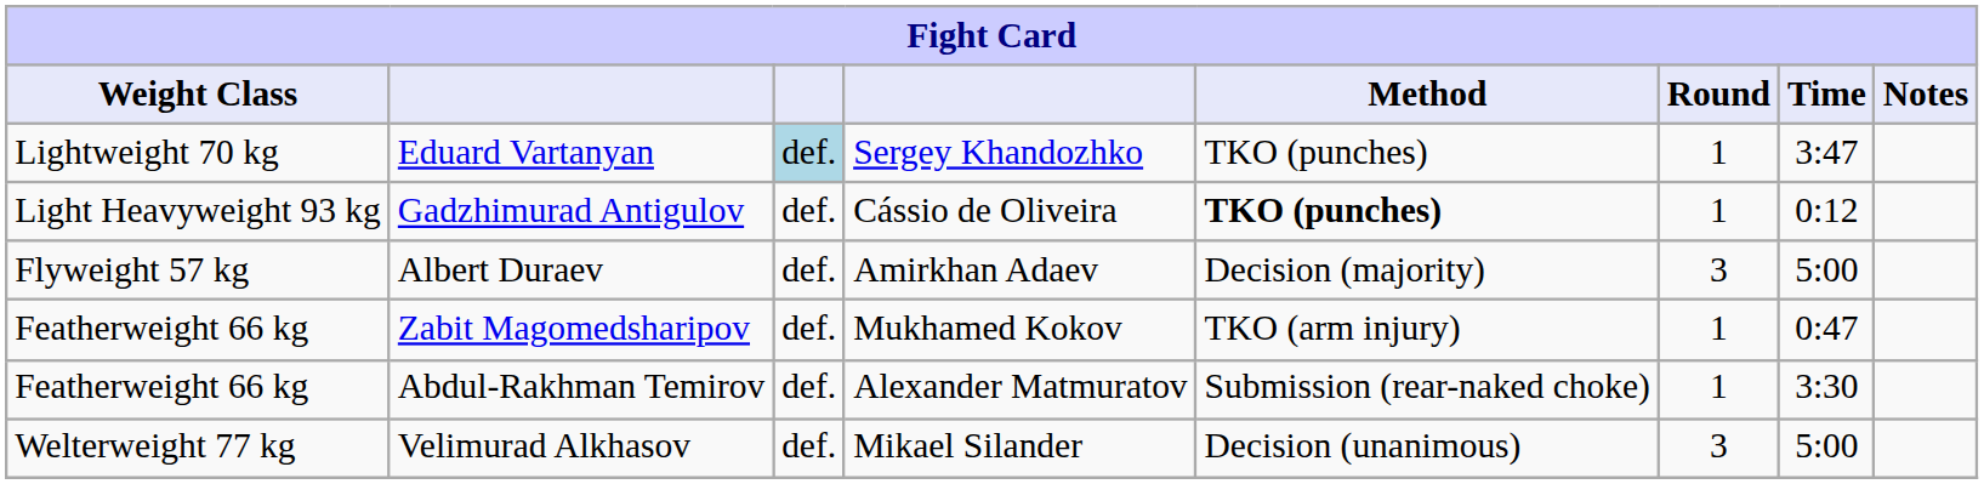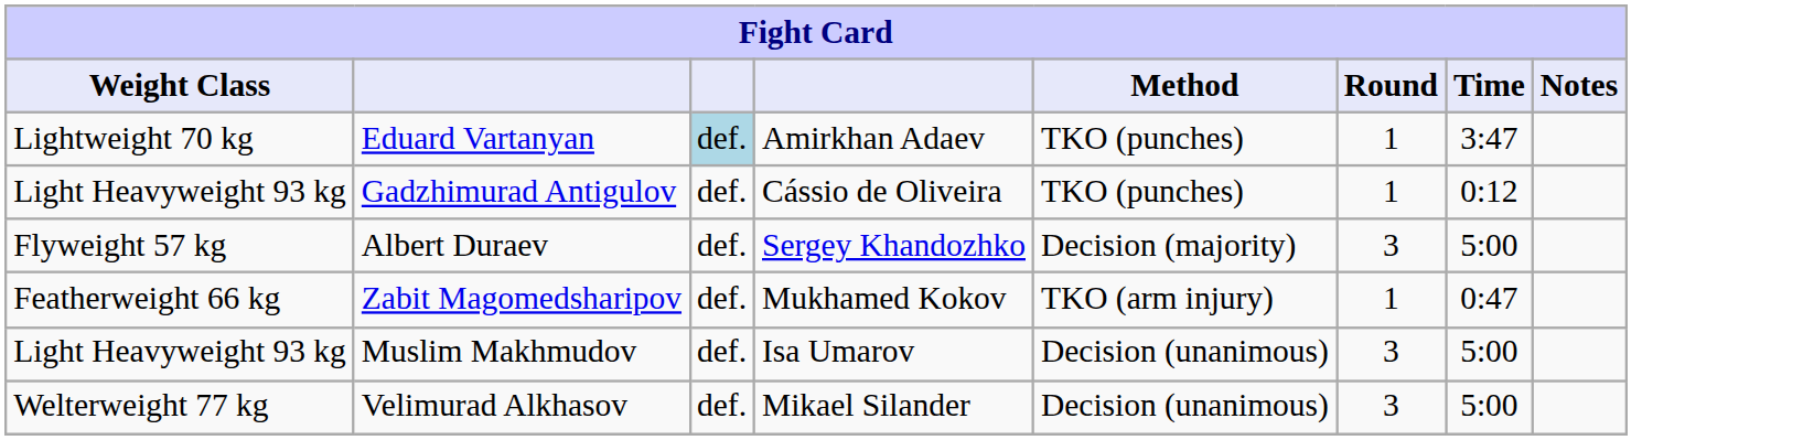 <table class="wikitable" style="font-size: 80%;">
 <tr>
 <th colspan="8" style="background-color: #ccf; color: #000080; text-align: center;"><strong>Fight Card</strong></th>
 </tr>
 <tr>
 <th colspan="1" style="background-color: #E6E8FA; color: #000000; text-align: center;">Weight Class</th>
 <th colspan="1" style="background-color: #E6E8FA; color: #000000; text-align: center;"></th>
 <th colspan="1" style="background-color: #E6E8FA; color: #000000; text-align: center;"></th>
 <th colspan="1" style="background-color: #E6E8FA; color: #000000; text-align: center;"></th>
 <th colspan="1" style="background-color: #E6E8FA; color: #000000; text-align: center;">Method</th>
 <th colspan="1" style="background-color: #E6E8FA; color: #000000; text-align: center;">Round</th>
 <th colspan="1" style="background-color: #E6E8FA; color: #000000; text-align: center;">Time</th>
 <th colspan="1" style="background-color: #E6E8FA; color: #000000; text-align: center;">Notes</th>
 </tr>
 <tr>
 <td>Lightweight 70 kg</td>
 <td> <a href='#'>Eduard Vartanyan</a></td>
 <td style="background: lightblue;">def.</td>
-<td> <a href='#'>Sergey Khandozhko</a></td>
+<td> Amirkhan Adaev</td>
 <td>TKO (punches)</td>
 <td align=center>1</td>
 <td align=center>3:47</td>
 <td></td>
 </tr>
 <tr>
 <td>Light Heavyweight 93 kg</td>
 <td> <a href='#'>Gadzhimurad Antigulov</a></td>
 <td>def.</td>
 <td> Cássio de Oliveira</td>
-<td><strong>TKO (punches)</strong></td>
+<td>TKO (punches)</td>
 <td align=center>1</td>
 <td align=center>0:12</td>
 <td></td>
 </tr>
 <tr>
 <td>Flyweight 57 kg</td>
 <td> Albert Duraev</td>
 <td>def.</td>
-<td> Amirkhan Adaev</td>
+<td> <a href='#'>Sergey Khandozhko</a></td>
 <td>Decision (majority)</td>
 <td align=center>3</td>
 <td align=center>5:00</td>
 <td></td>
 </tr>
 <tr>
 <td>Featherweight 66 kg</td>
 <td> <a href='#'>Zabit Magomedsharipov</a></td>
 <td>def.</td>
 <td> Mukhamed Kokov</td>
 <td>TKO (arm injury)</td>
 <td align=center>1</td>
 <td align=center>0:47</td>
 <td></td>
 </tr>
 <tr>
-<td>Featherweight 66 kg</td>
-<td> Abdul-Rakhman Temirov</td>
+<td>Light Heavyweight 93 kg</td>
+<td> Muslim Makhmudov</td>
 <td>def.</td>
-<td> Alexander Matmuratov</td>
-<td>Submission (rear-naked choke)</td>
-<td align=center>1</td>
-<td align=center>3:30</td>
+<td> Isa Umarov</td>
+<td>Decision (unanimous)</td>
+<td align=center>3</td>
+<td align=center>5:00</td>
 <td></td>
 </tr>
 <tr>
 <td>Welterweight 77 kg</td>
 <td> Velimurad Alkhasov</td>
 <td>def.</td>
 <td> Mikael Silander</td>
 <td>Decision (unanimous)</td>
 <td align=center>3</td>
 <td align=center>5:00</td>
 <td></td>
 </tr>
 <tr>
 </tr>
 </table>
